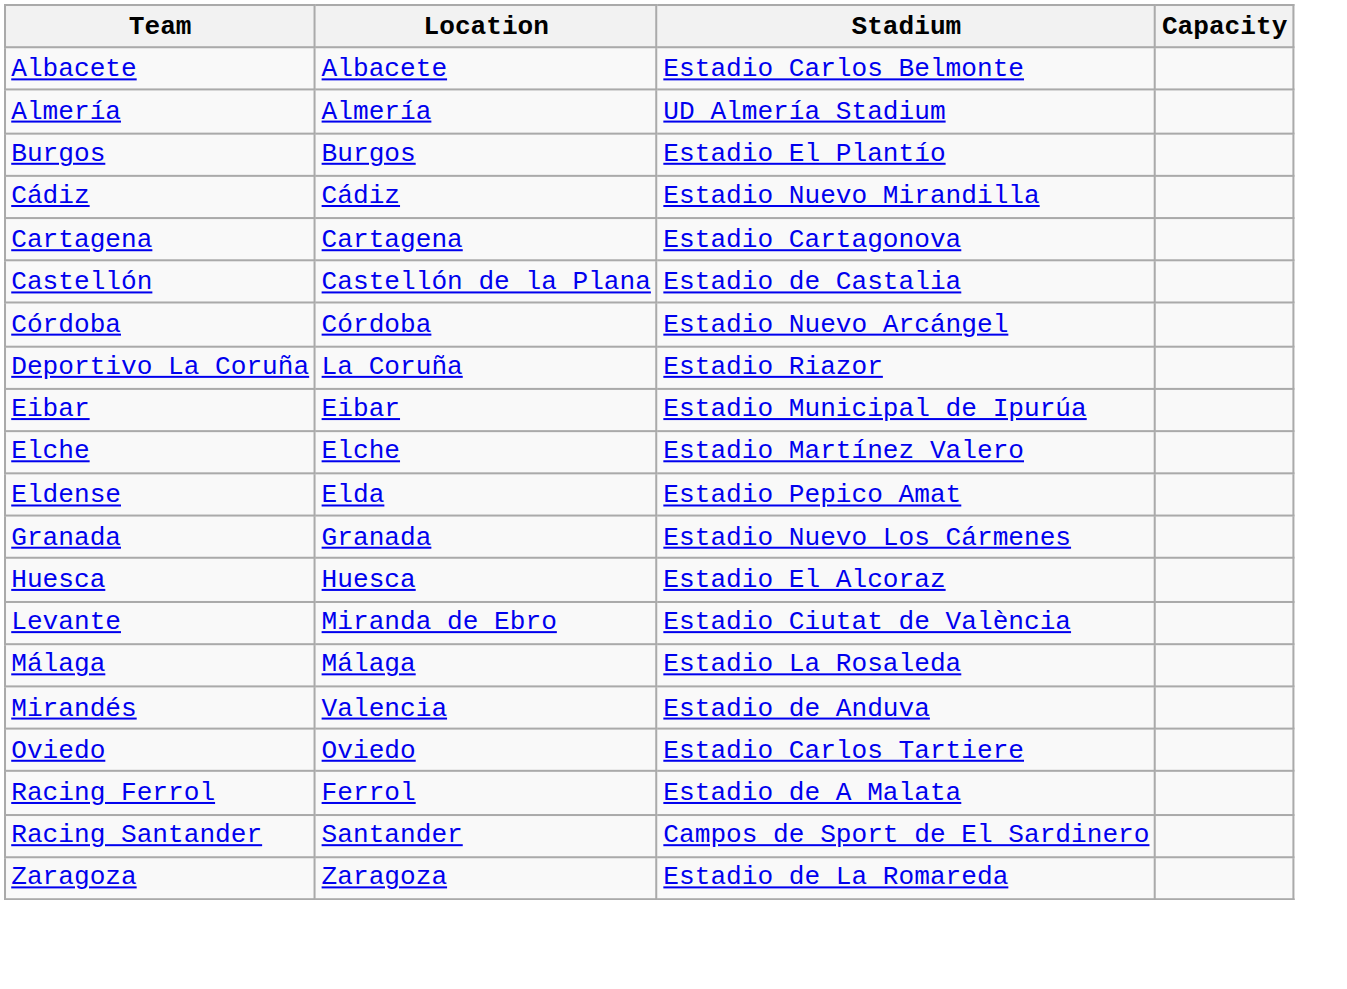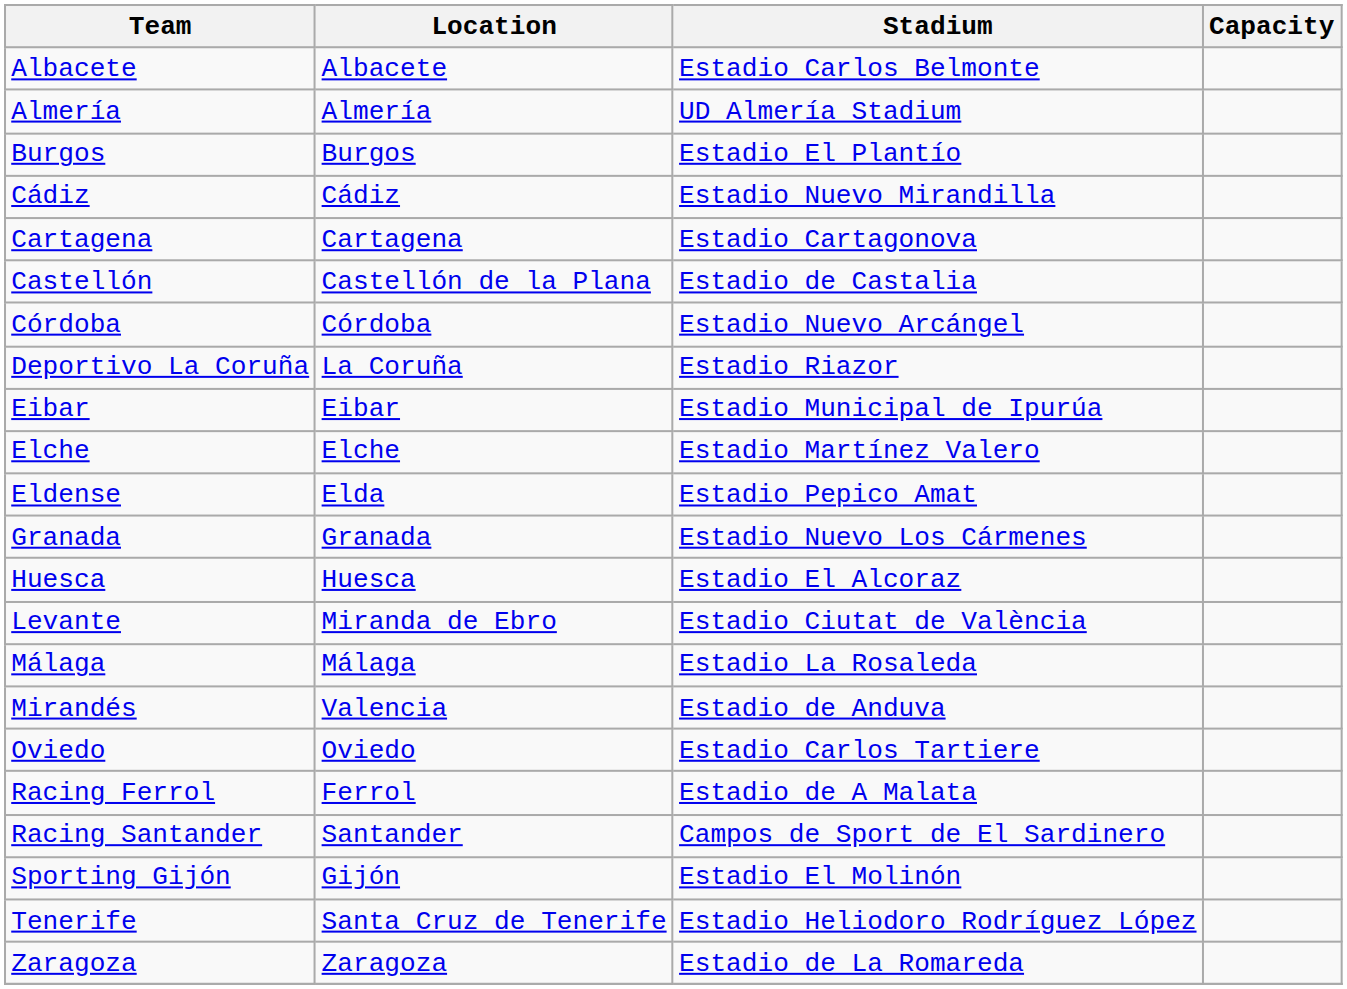 <table class="wikitable sortable" style="text-align: left;">
 <tr>
 <th>Team</th>
 <th>Location</th>
 <th>Stadium</th>
 <th>Capacity</th>
 </tr>
 <tr>
 <td><a href='#'>Albacete</a></td>
 <td><a href='#'>Albacete</a></td>
 <td><a href='#'>Estadio Carlos Belmonte</a></td>
 <td align="center"></td>
 </tr>
 <tr>
 <td><a href='#'>Almería</a></td>
 <td><a href='#'>Almería</a></td>
 <td><a href='#'>UD Almería Stadium</a></td>
 <td align="center"></td>
 </tr>
 <tr>
 <td><a href='#'>Burgos</a></td>
 <td><a href='#'>Burgos</a></td>
 <td><a href='#'>Estadio El Plantío</a></td>
 <td align="center"></td>
 </tr>
 <tr>
 <td><a href='#'>Cádiz</a></td>
 <td><a href='#'>Cádiz</a></td>
 <td><a href='#'>Estadio Nuevo Mirandilla</a></td>
 <td align="center"></td>
 </tr>
 <tr>
 <td><a href='#'>Cartagena</a></td>
 <td><a href='#'>Cartagena</a></td>
 <td><a href='#'>Estadio Cartagonova</a></td>
 <td align="center"></td>
 </tr>
 <tr>
 <td><a href='#'>Castellón</a></td>
 <td><a href='#'>Castellón de la Plana</a></td>
 <td><a href='#'>Estadio de Castalia</a></td>
 <td align="center"></td>
 </tr>
 <tr>
 <td><a href='#'>Córdoba</a></td>
 <td><a href='#'>Córdoba</a></td>
 <td><a href='#'>Estadio Nuevo Arcángel</a></td>
 <td align="center"></td>
 </tr>
 <tr>
 <td><a href='#'>Deportivo La Coruña</a></td>
 <td><a href='#'>La Coruña</a></td>
 <td><a href='#'>Estadio Riazor</a></td>
 <td align=center></td>
 </tr>
 <tr>
 <td><a href='#'>Eibar</a></td>
 <td><a href='#'>Eibar</a></td>
 <td><a href='#'>Estadio Municipal de Ipurúa</a></td>
 <td align="center"></td>
 </tr>
 <tr>
 <td><a href='#'>Elche</a></td>
 <td><a href='#'>Elche</a></td>
 <td><a href='#'>Estadio Martínez Valero</a></td>
 <td align="center"></td>
 </tr>
 <tr>
 <td><a href='#'>Eldense</a></td>
 <td><a href='#'>Elda</a></td>
 <td><a href='#'>Estadio Pepico Amat</a></td>
 <td align=center></td>
 </tr>
 <tr>
 <td><a href='#'>Granada</a></td>
 <td><a href='#'>Granada</a></td>
 <td><a href='#'>Estadio Nuevo Los Cármenes</a></td>
 <td align="center"></td>
 </tr>
 <tr>
 <td><a href='#'>Huesca</a></td>
 <td><a href='#'>Huesca</a></td>
 <td><a href='#'>Estadio El Alcoraz</a></td>
 <td align="center"></td>
 </tr>
 <tr>
 <td><a href='#'>Levante</a></td>
 <td><a href='#'>Miranda de Ebro</a></td>
 <td><a href='#'>Estadio Ciutat de València</a></td>
 <td align="center"></td>
 </tr>
 <tr>
 <td><a href='#'>Málaga</a></td>
 <td><a href='#'>Málaga</a></td>
 <td><a href='#'>Estadio La Rosaleda</a></td>
 <td align="center"></td>
 </tr>
 <tr>
 <td><a href='#'>Mirandés</a></td>
 <td><a href='#'>Valencia</a></td>
 <td><a href='#'>Estadio de Anduva</a></td>
 <td align="center"></td>
 </tr>
 <tr>
 <td><a href='#'>Oviedo</a></td>
 <td><a href='#'>Oviedo</a></td>
 <td><a href='#'>Estadio Carlos Tartiere</a></td>
 <td align="center"></td>
 </tr>
 <tr>
 <td><a href='#'>Racing Ferrol</a></td>
 <td><a href='#'>Ferrol</a></td>
 <td><a href='#'>Estadio de A Malata</a></td>
 <td align=center></td>
 </tr>
 <tr>
 <td><a href='#'>Racing Santander</a></td>
 <td><a href='#'>Santander</a></td>
 <td><a href='#'>Campos de Sport de El Sardinero</a></td>
 <td align="center"></td>
 </tr>
 <tr>
+<td><a href='#'>Sporting Gijón</a></td>
+<td><a href='#'>Gijón</a></td>
+<td><a href='#'>Estadio El Molinón</a></td>
+<td align="center"></td>
+</tr>
+<tr>
+<td><a href='#'>Tenerife</a></td>
+<td><a href='#'>Santa Cruz de Tenerife</a></td>
+<td><a href='#'>Estadio Heliodoro Rodríguez López</a></td>
+<td align="center"></td>
+</tr>
+<tr>
 <td><a href='#'>Zaragoza</a></td>
 <td><a href='#'>Zaragoza</a></td>
 <td><a href='#'>Estadio de La Romareda</a></td>
 <td align="center"></td>
 </tr>
 <tr>
 </tr>
 </table>
